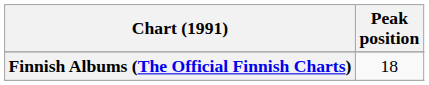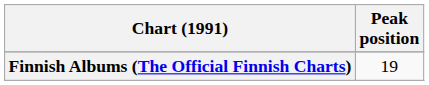 <table class="wikitable plainrowheaders" style="text-align:center">
 <tr>
 <th scope="col">Chart (1991)</th>
 <th scope="col">Peak<br> position</th>
 </tr>
 <tr>
 </tr>
 <tr>
 </tr>
 <tr>
 <th scope="row">Finnish Albums (<a href='#'>The Official Finnish Charts</a>)</th>
-<td align="center">18</td>
+<td align="center">19</td>
 </tr>
 <tr>
 </tr>
 <tr>
 </tr>
 </table>
